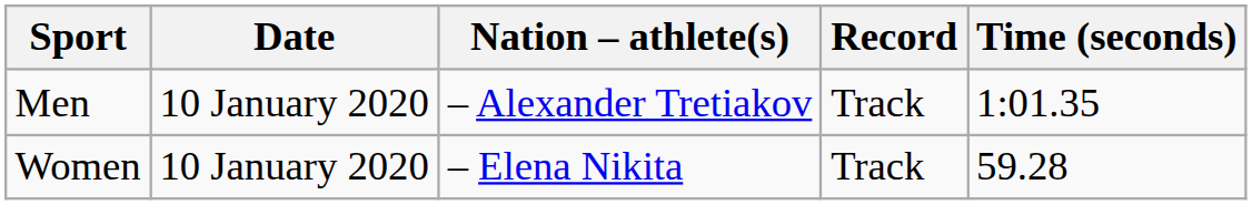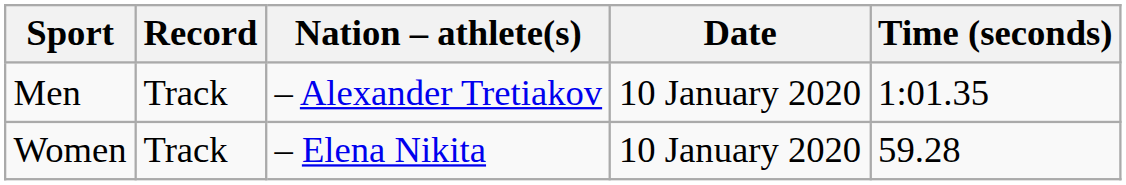 <table class="wikitable">
 <tr>
 <th>Sport</th>
+<th>Record</th>
+<th>Nation – athlete(s)</th>
 <th>Date</th>
-<th>Nation – athlete(s)</th>
-<th>Record</th>
 <th>Time (seconds)</th>
 </tr>
 <tr>
 <td>Men</td>
+<td>Track</td>
+<td> – <a href='#'>Alexander Tretiakov</a></td>
 <td>10 January 2020</td>
-<td> – <a href='#'>Alexander Tretiakov</a></td>
-<td>Track</td>
 <td>1:01.35</td>
 </tr>
 <tr>
 <td>Women</td>
+<td>Track</td>
+<td> – <a href='#'>Elena Nikita</a></td>
 <td>10 January 2020</td>
-<td> – <a href='#'>Elena Nikita</a></td>
-<td>Track</td>
 <td>59.28</td>
 </tr>
 </table>
